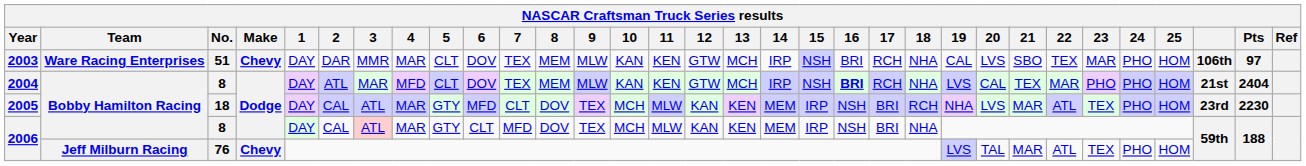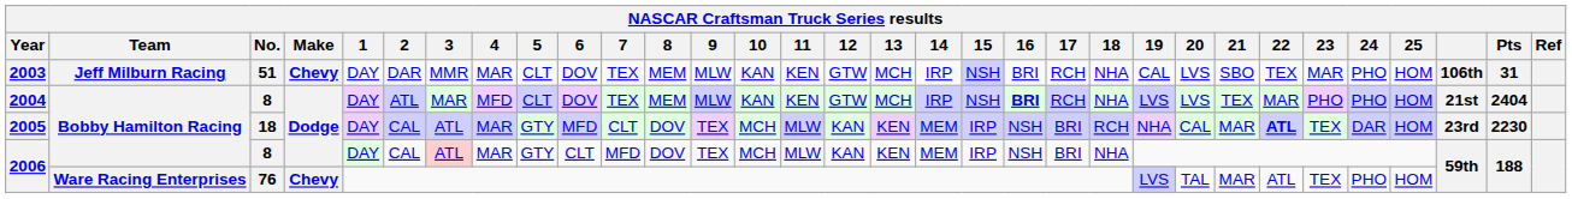 <table class="wikitable" style="text-align:center; font-size:75%">
 <tr>
 <th colspan=45><a href='#'>NASCAR Craftsman Truck Series</a> results</th>
 </tr>
 <tr>
 <th>Year</th>
 <th>Team</th>
 <th>No.</th>
 <th>Make</th>
 <th>1</th>
 <th>2</th>
 <th>3</th>
 <th>4</th>
 <th>5</th>
 <th>6</th>
 <th>7</th>
 <th>8</th>
 <th>9</th>
 <th>10</th>
 <th>11</th>
 <th>12</th>
 <th>13</th>
 <th>14</th>
 <th>15</th>
 <th>16</th>
 <th>17</th>
 <th>18</th>
 <th>19</th>
 <th>20</th>
 <th>21</th>
 <th>22</th>
 <th>23</th>
 <th>24</th>
 <th>25</th>
 <th></th>
 <th>Pts</th>
 <th>Ref</th>
 </tr>
 <tr>
 <th><a href='#'>2003</a></th>
-<th><a href='#'>Ware Racing Enterprises</a></th>
+<th><a href='#'>Jeff Milburn Racing</a></th>
 <th>51</th>
 <th><a href='#'>Chevy</a></th>
 <td><a href='#'>DAY</a></td>
 <td><a href='#'>DAR</a></td>
 <td><a href='#'>MMR</a></td>
 <td><a href='#'>MAR</a></td>
 <td><a href='#'>CLT</a></td>
 <td><a href='#'>DOV</a></td>
 <td><a href='#'>TEX</a></td>
 <td><a href='#'>MEM</a></td>
 <td><a href='#'>MLW</a></td>
 <td><a href='#'>KAN</a></td>
 <td><a href='#'>KEN</a></td>
 <td><a href='#'>GTW</a></td>
 <td><a href='#'>MCH</a></td>
 <td><a href='#'>IRP</a></td>
 <td style="background:#CFCFFF;"><a href='#'>NSH</a><br></td>
 <td><a href='#'>BRI</a></td>
 <td><a href='#'>RCH</a></td>
 <td><a href='#'>NHA</a></td>
 <td><a href='#'>CAL</a></td>
 <td><a href='#'>LVS</a></td>
 <td><a href='#'>SBO</a></td>
 <td><a href='#'>TEX</a></td>
 <td><a href='#'>MAR</a></td>
 <td><a href='#'>PHO</a></td>
 <td><a href='#'>HOM</a></td>
 <th>106th</th>
-<th>97</th>
+<th>31</th>
 <th></th>
 </tr>
 <tr>
 <th><a href='#'>2004</a></th>
 <th rowspan=3><a href='#'>Bobby Hamilton Racing</a></th>
 <th>8</th>
 <th rowspan=3><a href='#'>Dodge</a></th>
 <td style="background:#EFCFFF;"><a href='#'>DAY</a><br></td>
 <td style="background:#CFCFFF;"><a href='#'>ATL</a><br></td>
 <td style="background:#DFFFDF;"><a href='#'>MAR</a><br></td>
 <td style="background:#EFCFFF;"><a href='#'>MFD</a><br></td>
 <td style="background:#CFCFFF;"><a href='#'>CLT</a><br></td>
 <td style="background:#EFCFFF;"><a href='#'>DOV</a><br></td>
 <td style="background:#DFFFDF;"><a href='#'>TEX</a><br></td>
 <td style="background:#DFFFDF;"><a href='#'>MEM</a><br></td>
 <td style="background:#CFCFFF;"><a href='#'>MLW</a><br></td>
 <td style="background:#DFFFDF;"><a href='#'>KAN</a><br></td>
 <td style="background:#DFFFDF;"><a href='#'>KEN</a><br></td>
 <td style="background:#DFFFDF;"><a href='#'>GTW</a><br></td>
 <td style="background:#DFFFDF;"><a href='#'>MCH</a><br></td>
 <td style="background:#CFCFFF;"><a href='#'>IRP</a><br></td>
 <td style="background:#CFCFFF;"><a href='#'>NSH</a><br></td>
 <td style="background:#DFFFDF;"><strong><a href='#'>BRI</a><br></strong></td>
 <td style="background:#CFCFFF;"><a href='#'>RCH</a><br></td>
 <td style="background:#DFFFDF;"><a href='#'>NHA</a><br></td>
 <td style="background:#CFCFFF;"><a href='#'>LVS</a><br></td>
-<td style="background:#DFFFDF;"><a href='#'>CAL</a><br></td>
+<td style="background:#DFFFDF;"><a href='#'>LVS</a><br></td>
 <td style="background:#DFFFDF;"><a href='#'>TEX</a><br></td>
 <td style="background:#DFFFDF;"><a href='#'>MAR</a><br></td>
 <td style="background:#EFCFFF;"><a href='#'>PHO</a><br></td>
 <td style="background:#CFCFFF;"><a href='#'>PHO</a><br></td>
 <td style="background:#CFCFFF;"><a href='#'>HOM</a><br></td>
 <th>21st</th>
 <th>2404</th>
 <th></th>
 </tr>
 <tr>
 <th><a href='#'>2005</a></th>
 <th>18</th>
 <td style="background:#EFCFFF;"><a href='#'>DAY</a><br></td>
 <td style="background:#CFCFFF;"><a href='#'>CAL</a><br></td>
 <td style="background:#CFCFFF;"><a href='#'>ATL</a><br></td>
 <td style="background:#CFCFFF;"><a href='#'>MAR</a><br></td>
 <td style="background:#DFFFDF;"><a href='#'>GTY</a><br></td>
 <td style="background:#CFCFFF;"><a href='#'>MFD</a><br></td>
 <td style="background:#DFFFDF;"><a href='#'>CLT</a><br></td>
 <td style="background:#DFFFDF;"><a href='#'>DOV</a><br></td>
 <td style="background:#EFCFFF;"><a href='#'>TEX</a><br></td>
 <td style="background:#DFFFDF;"><a href='#'>MCH</a><br></td>
 <td style="background:#CFCFFF;"><a href='#'>MLW</a><br></td>
 <td style="background:#DFFFDF;"><a href='#'>KAN</a><br></td>
 <td style="background:#EFCFFF;"><a href='#'>KEN</a><br></td>
 <td style="background:#CFCFFF;"><a href='#'>MEM</a><br></td>
 <td style="background:#CFCFFF;"><a href='#'>IRP</a><br></td>
 <td style="background:#CFCFFF;"><a href='#'>NSH</a><br></td>
 <td style="background:#CFCFFF;"><a href='#'>BRI</a><br></td>
 <td style="background:#CFCFFF;"><a href='#'>RCH</a><br></td>
 <td style="background:#EFCFFF;"><a href='#'>NHA</a><br></td>
-<td style="background:#DFFFDF;"><a href='#'>LVS</a><br></td>
+<td style="background:#DFFFDF;"><a href='#'>CAL</a><br></td>
 <td style="background:#DFFFDF;"><a href='#'>MAR</a><br></td>
-<td style="background:#CFCFFF;"><a href='#'>ATL</a><br></td>
+<td style="background:#CFCFFF;"><strong><a href='#'>ATL</a><br></strong></td>
 <td style="background:#DFFFDF;"><a href='#'>TEX</a><br></td>
-<td style="background:#CFCFFF;"><a href='#'>PHO</a><br></td>
+<td style="background:#CFCFFF;"><a href='#'>DAR</a><br></td>
 <td style="background:#CFCFFF;"><a href='#'>HOM</a><br></td>
 <th>23rd</th>
 <th>2230</th>
 <th></th>
 </tr>
 <tr>
 <th rowspan=2><a href='#'>2006</a></th>
 <th>8</th>
 <td style="background:#DFFFDF;"><a href='#'>DAY</a><br></td>
 <td><a href='#'>CAL</a></td>
 <td style="background:#FFCFCF;"><a href='#'>ATL</a><br></td>
 <td><a href='#'>MAR</a></td>
 <td><a href='#'>GTY</a></td>
 <td><a href='#'>CLT</a></td>
 <td><a href='#'>MFD</a></td>
 <td><a href='#'>DOV</a></td>
 <td><a href='#'>TEX</a></td>
 <td><a href='#'>MCH</a></td>
 <td><a href='#'>MLW</a></td>
 <td><a href='#'>KAN</a></td>
 <td><a href='#'>KEN</a></td>
 <td><a href='#'>MEM</a></td>
 <td><a href='#'>IRP</a></td>
 <td><a href='#'>NSH</a></td>
 <td><a href='#'>BRI</a></td>
 <td><a href='#'>NHA</a></td>
 <td colspan=7></td>
 <th rowspan=2>59th</th>
 <th rowspan=2>188</th>
 <th rowspan=2></th>
 </tr>
 <tr>
-<th><a href='#'>Jeff Milburn Racing</a></th>
+<th><a href='#'>Ware Racing Enterprises</a></th>
 <th>76</th>
 <th><a href='#'>Chevy</a></th>
 <td colspan=18></td>
 <td style="background:#CFCFFF;"><a href='#'>LVS</a><br></td>
 <td><a href='#'>TAL</a></td>
 <td><a href='#'>MAR</a></td>
 <td><a href='#'>ATL</a></td>
 <td><a href='#'>TEX</a></td>
 <td><a href='#'>PHO</a></td>
 <td><a href='#'>HOM</a></td>
 </tr>
 </table>
